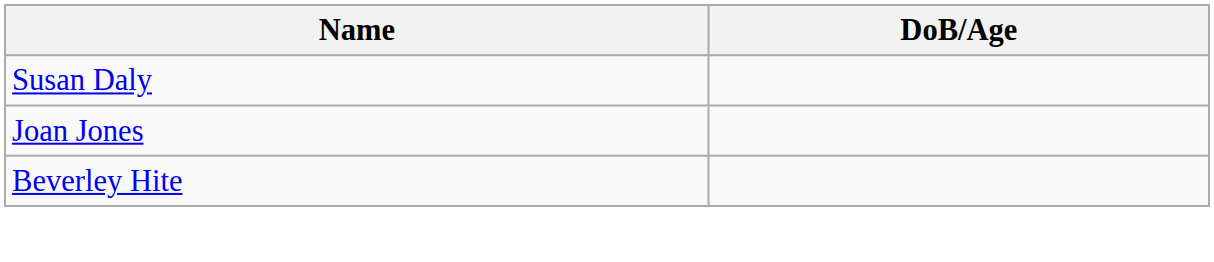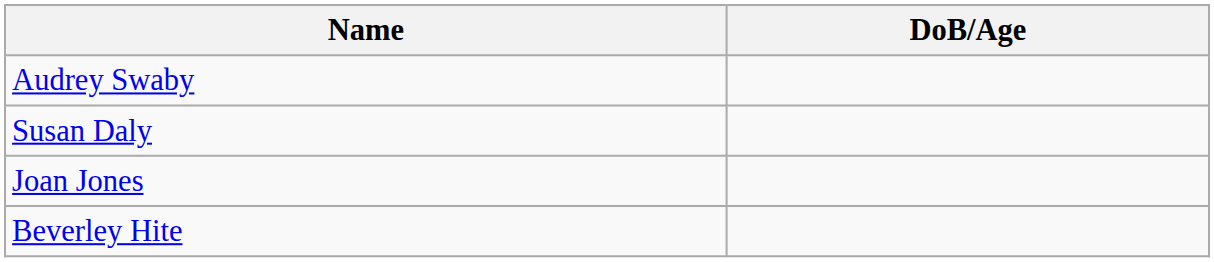 <table class="wikitable" style="width:600px; font-size:95%;">
 <tr>
 <th align="left">Name</th>
 <th align="left">DoB/Age</th>
+</tr>
+<tr>
+<td align="left"><a href='#'>Audrey Swaby</a></td>
+<td align="left"></td>
 </tr>
 <tr>
 <td align="left"><a href='#'>Susan Daly</a></td>
 <td align="left"></td>
 </tr>
 <tr>
 <td align="left"><a href='#'>Joan Jones</a></td>
 <td align="left"></td>
 </tr>
 <tr>
 <td align="left"><a href='#'>Beverley Hite</a></td>
 <td align="left"></td>
 </tr>
 </table>
